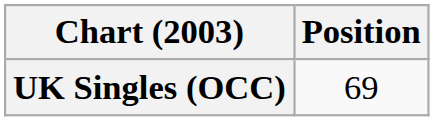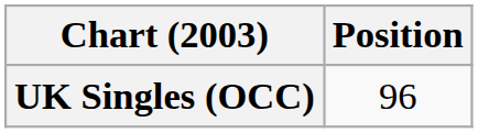 <table class="wikitable plainrowheaders" style="text-align:center">
 <tr>
 <th>Chart (2003)</th>
 <th>Position</th>
 </tr>
 <tr>
 <th scope="row">UK Singles (OCC)</th>
-<td>69</td>
+<td>96</td>
 </tr>
 </table>
